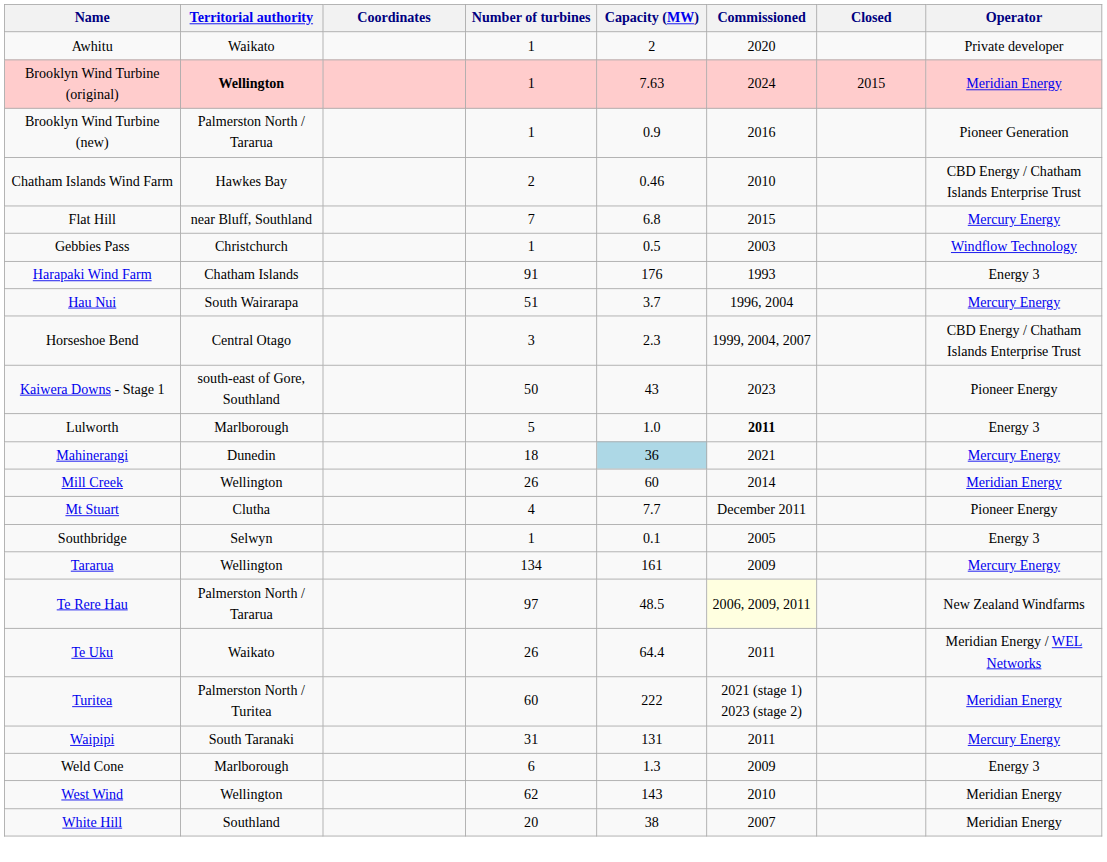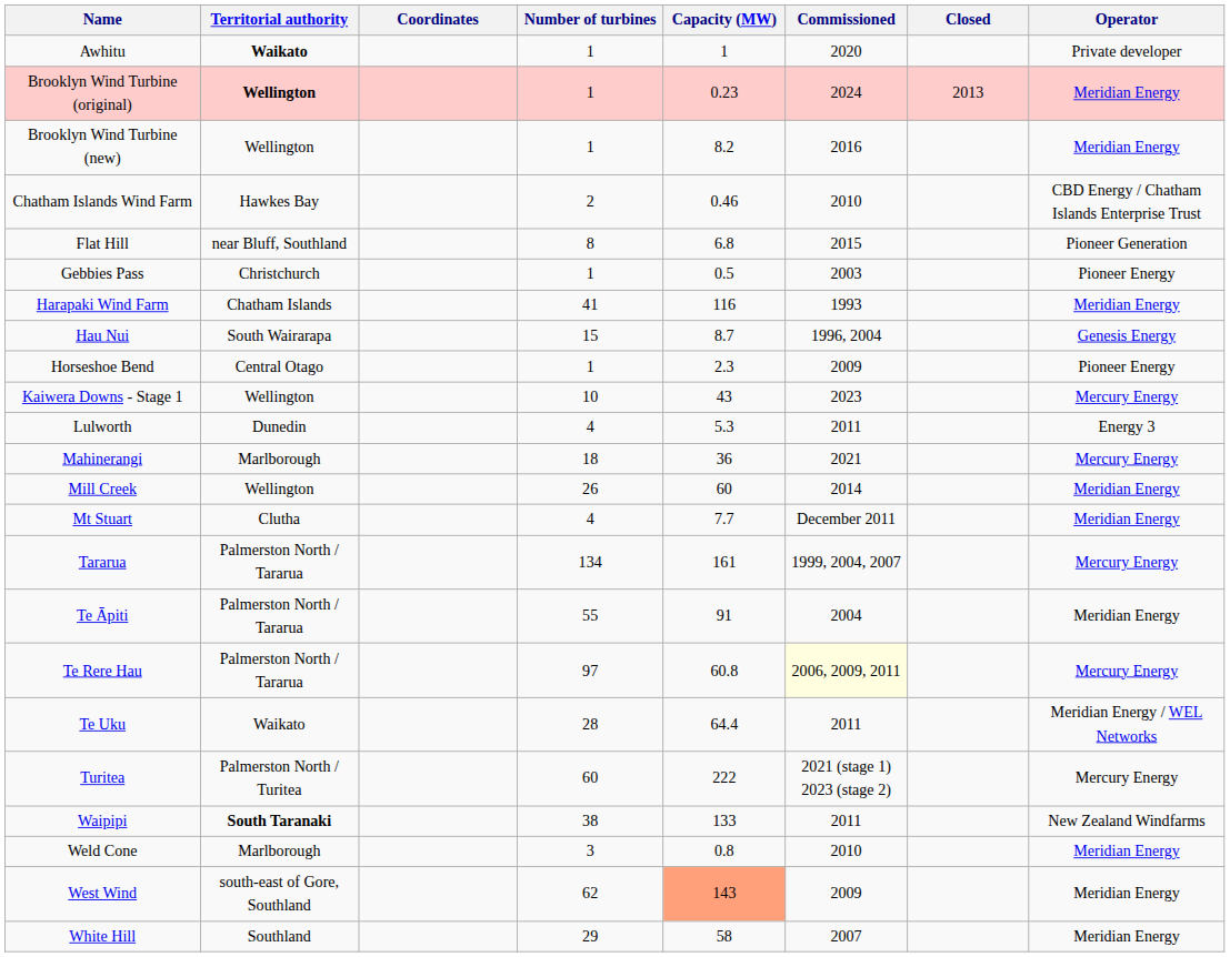 <table class="wikitable sortable" style="border:0px;text-align:center;line-height:150%;">
 <tr>
 <th style="background: #f2f2f2; color: #000080" height="17" width="16%">Name</th>
 <th style="background: #f2f2f2; color: #000080" height="17" width="13%"><a href='#'>Territorial authority</a></th>
 <th style="background: #f2f2f2; color: #000080" height="17" width="13%" class="unsortable">Coordinates</th>
 <th style="background: #f2f2f2; color: #000080" height="17" width="12%">Number of turbines</th>
 <th style="background: #f2f2f2; color: #000080" height="17" width="10%">Capacity (<a href='#'>MW</a>)</th>
 <th style="background: #f2f2f2; color: #000080" height="17" width="10%">Commissioned</th>
 <th style="background: #f2f2f2; color: #000080" height="17" width="10%">Closed</th>
 <th style="background: #f2f2f2; color: #000080" height="17" width="16%">Operator</th>
 </tr>
 <tr>
 <td>Awhitu</td>
-<td>Waikato</td>
+<td><strong>Waikato</strong></td>
 <td></td>
 <td>1</td>
-<td>2</td>
+<td>1</td>
 <td>2020</td>
 <td></td>
 <td>Private developer</td>
 </tr>
 <tr style="background: #fcc;">
 <td>Brooklyn Wind Turbine (original)</td>
 <td><strong>Wellington</strong></td>
 <td></td>
 <td>1</td>
-<td>7.63</td>
+<td>0.23</td>
 <td>2024</td>
-<td>2015</td>
+<td>2013</td>
 <td><a href='#'>Meridian Energy</a></td>
 </tr>
 <tr>
 <td>Brooklyn Wind Turbine (new)</td>
-<td>Palmerston North / Tararua</td>
+<td>Wellington</td>
 <td></td>
 <td>1</td>
-<td>0.9</td>
+<td>8.2</td>
 <td>2016</td>
 <td></td>
-<td>Pioneer Generation</td>
+<td><a href='#'>Meridian Energy</a></td>
 </tr>
 <tr>
 <td>Chatham Islands Wind Farm</td>
 <td>Hawkes Bay</td>
 <td></td>
 <td>2</td>
 <td>0.46</td>
 <td>2010</td>
 <td></td>
 <td>CBD Energy / Chatham Islands Enterprise Trust</td>
 </tr>
 <tr>
 <td>Flat Hill</td>
 <td>near Bluff, Southland</td>
 <td></td>
-<td>7</td>
+<td>8</td>
 <td>6.8</td>
 <td>2015</td>
 <td></td>
-<td><a href='#'>Mercury Energy</a></td>
+<td>Pioneer Generation</td>
 </tr>
 <tr>
 <td>Gebbies Pass</td>
 <td>Christchurch</td>
 <td></td>
 <td>1</td>
 <td>0.5</td>
 <td>2003</td>
 <td></td>
-<td><a href='#'>Windflow Technology</a></td>
+<td>Pioneer Energy</td>
 </tr>
 <tr>
 <td><a href='#'>Harapaki Wind Farm</a></td>
 <td>Chatham Islands</td>
 <td></td>
-<td>91</td>
-<td>176</td>
+<td>41</td>
+<td>116</td>
 <td>1993</td>
 <td></td>
-<td>Energy 3</td>
+<td><a href='#'>Meridian Energy</a></td>
 </tr>
 <tr>
 <td><a href='#'>Hau Nui</a></td>
 <td>South Wairarapa</td>
 <td></td>
-<td>51</td>
-<td>3.7</td>
+<td>15</td>
+<td>8.7</td>
 <td>1996, 2004</td>
 <td></td>
-<td><a href='#'>Mercury Energy</a></td>
+<td><a href='#'>Genesis Energy</a></td>
 </tr>
 <tr>
 <td>Horseshoe Bend</td>
 <td>Central Otago</td>
 <td></td>
-<td>3</td>
+<td>1</td>
 <td>2.3</td>
-<td>1999, 2004, 2007</td>
-<td></td>
-<td>CBD Energy / Chatham Islands Enterprise Trust</td>
-</tr>
-<tr>
-<td><a href='#'>Kaiwera Downs</a> - Stage 1</td>
-<td>south-east of Gore, Southland</td>
-<td></td>
-<td>50</td>
-<td>43</td>
-<td>2023</td>
+<td>2009</td>
 <td></td>
 <td>Pioneer Energy</td>
 </tr>
 <tr>
+<td><a href='#'>Kaiwera Downs</a> - Stage 1</td>
+<td>Wellington</td>
+<td></td>
+<td>10</td>
+<td>43</td>
+<td>2023</td>
+<td></td>
+<td><a href='#'>Mercury Energy</a></td>
+</tr>
+<tr>
 <td Lulworth Wind Farm>Lulworth</td>
-<td>Marlborough</td>
+<td>Dunedin</td>
 <td></td>
-<td>5</td>
-<td>1.0</td>
-<td><strong>2011</strong></td>
+<td>4</td>
+<td>5.3</td>
+<td>2011</td>
 <td></td>
 <td>Energy 3</td>
 </tr>
 <tr>
 <td><a href='#'>Mahinerangi</a></td>
-<td>Dunedin</td>
+<td>Marlborough</td>
 <td></td>
 <td>18</td>
-<td style="background: lightblue;">36</td>
+<td>36</td>
 <td>2021</td>
 <td></td>
 <td><a href='#'>Mercury Energy</a></td>
 </tr>
 <tr>
 <td><a href='#'>Mill Creek</a></td>
 <td>Wellington</td>
 <td></td>
 <td>26</td>
 <td>60</td>
 <td>2014</td>
 <td></td>
 <td><a href='#'>Meridian Energy</a></td>
 </tr>
 <tr>
 <td><a href='#'>Mt Stuart</a></td>
 <td>Clutha</td>
 <td></td>
 <td>4</td>
 <td>7.7</td>
 <td>December 2011</td>
 <td></td>
-<td>Pioneer Energy</td>
-</tr>
-<tr>
-<td>Southbridge</td>
-<td>Selwyn</td>
-<td></td>
-<td>1</td>
-<td>0.1</td>
-<td>2005</td>
-<td></td>
-<td>Energy 3</td>
+<td><a href='#'>Meridian Energy</a></td>
 </tr>
 <tr>
 <td><a href='#'>Tararua</a></td>
-<td>Wellington</td>
+<td>Palmerston North / Tararua</td>
 <td></td>
 <td>134</td>
 <td>161</td>
-<td>2009</td>
+<td>1999, 2004, 2007</td>
 <td></td>
 <td><a href='#'>Mercury Energy</a></td>
+</tr>
+<tr>
+<td><a href='#'>Te Āpiti</a></td>
+<td>Palmerston North / Tararua</td>
+<td></td>
+<td>55</td>
+<td>91</td>
+<td>2004</td>
+<td></td>
+<td>Meridian Energy</td>
 </tr>
 <tr>
 <td><a href='#'>Te Rere Hau</a></td>
 <td>Palmerston North / Tararua</td>
 <td></td>
 <td>97</td>
-<td>48.5</td>
+<td>60.8</td>
 <td style="background: lightyellow;">2006, 2009, 2011</td>
 <td></td>
-<td>New Zealand Windfarms</td>
+<td><a href='#'>Mercury Energy</a></td>
 </tr>
 <tr>
 <td><a href='#'>Te Uku</a></td>
 <td>Waikato</td>
 <td></td>
-<td>26</td>
+<td>28</td>
 <td>64.4</td>
 <td>2011</td>
 <td></td>
 <td>Meridian Energy / <a href='#'>WEL Networks</a></td>
 </tr>
 <tr>
 <td><a href='#'>Turitea</a></td>
 <td>Palmerston North /  Turitea</td>
 <td></td>
 <td>60</td>
 <td>222</td>
 <td>2021 (stage 1)<br>2023 (stage 2)</td>
 <td></td>
-<td><a href='#'>Meridian Energy</a></td>
+<td>Mercury Energy</td>
 </tr>
 <tr>
 <td><a href='#'>Waipipi</a></td>
-<td>South Taranaki</td>
+<td><strong>South Taranaki</strong></td>
 <td></td>
-<td>31</td>
-<td>131</td>
+<td>38</td>
+<td>133</td>
 <td>2011</td>
 <td></td>
-<td><a href='#'>Mercury Energy</a></td>
+<td>New Zealand Windfarms</td>
 </tr>
 <tr>
 <td>Weld Cone</td>
 <td>Marlborough</td>
 <td></td>
-<td>6</td>
-<td>1.3</td>
-<td>2009</td>
+<td>3</td>
+<td>0.8</td>
+<td>2010</td>
 <td></td>
-<td>Energy 3</td>
+<td><a href='#'>Meridian Energy</a></td>
 </tr>
 <tr>
 <td><a href='#'>West Wind</a></td>
-<td>Wellington</td>
+<td>south-east of Gore, Southland</td>
 <td></td>
 <td>62</td>
-<td>143</td>
-<td>2010</td>
+<td style="background: lightsalmon;">143</td>
+<td>2009</td>
 <td></td>
 <td>Meridian Energy</td>
 </tr>
 <tr>
 <td><a href='#'>White Hill</a></td>
 <td>Southland</td>
 <td></td>
-<td>20</td>
-<td>38</td>
+<td>29</td>
+<td>58</td>
 <td>2007</td>
 <td></td>
 <td>Meridian Energy</td>
 </tr>
 <tr>
 </tr>
 </table>
